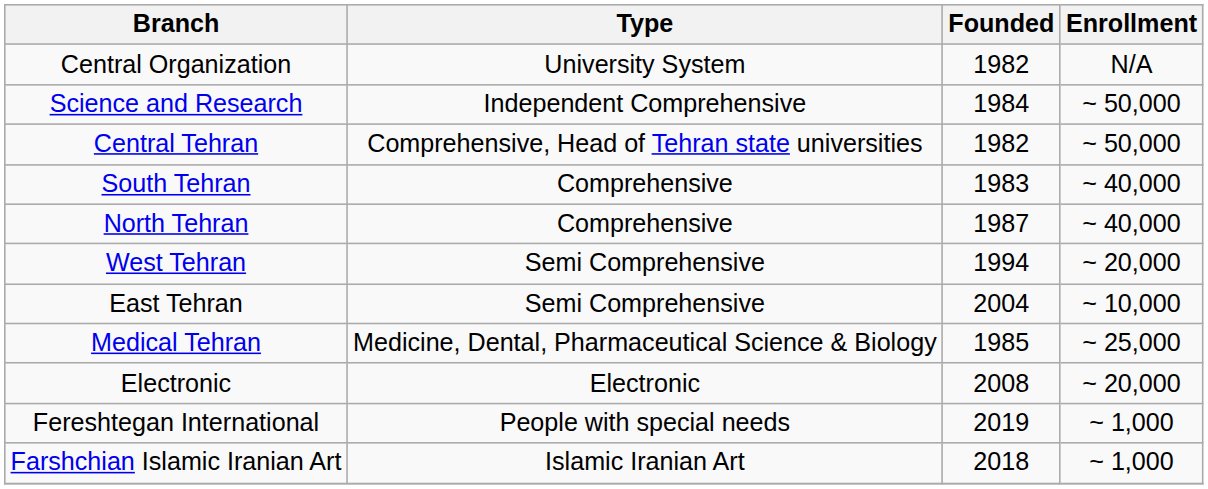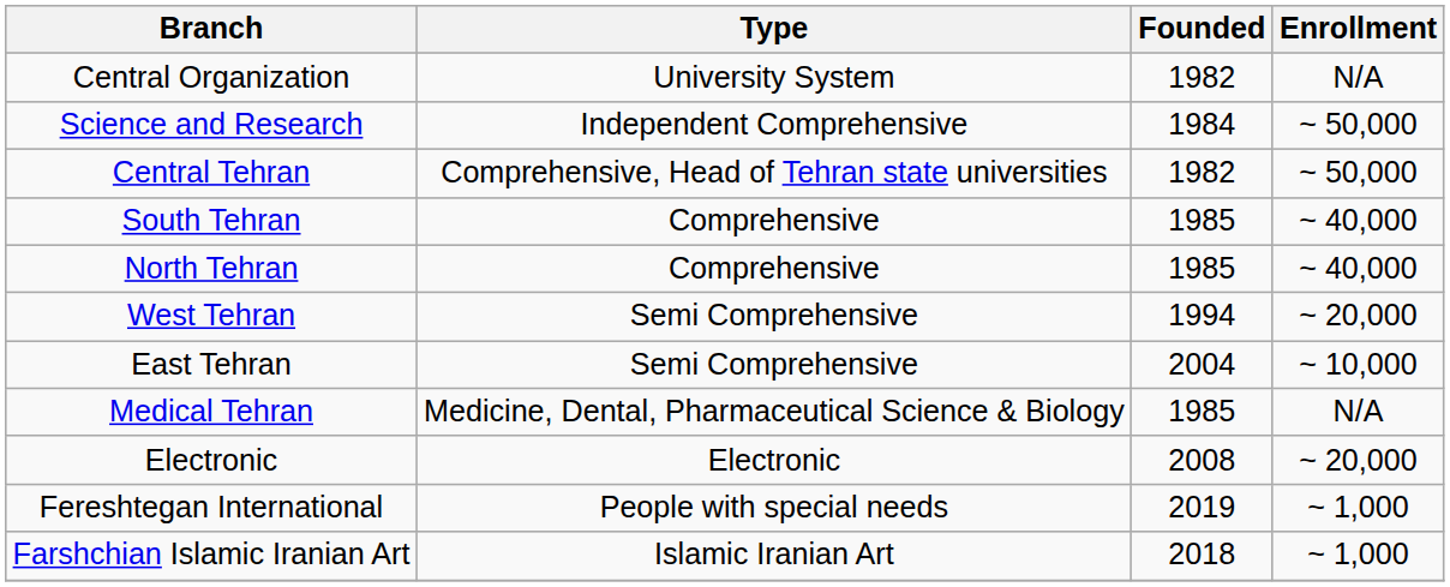 <table class="wikitable sortable" style="text-align:center;">
 <tr>
 <th>Branch</th>
 <th>Type</th>
 <th>Founded</th>
 <th>Enrollment</th>
 </tr>
 <tr>
 <td>Central Organization</td>
 <td>University System</td>
 <td>1982</td>
 <td>N/A</td>
 </tr>
 <tr>
 <td><a href='#'>Science and Research</a></td>
 <td>Independent Comprehensive</td>
 <td>1984</td>
 <td>~ 50,000</td>
 </tr>
 <tr>
 <td><a href='#'>Central Tehran</a></td>
 <td>Comprehensive, Head of <a href='#'>Tehran state</a> universities</td>
 <td>1982</td>
 <td>~ 50,000</td>
 </tr>
 <tr>
 <td><a href='#'>South Tehran</a></td>
 <td>Comprehensive</td>
-<td>1983</td>
+<td>1985</td>
 <td>~ 40,000</td>
 </tr>
 <tr>
 <td><a href='#'>North Tehran</a></td>
 <td>Comprehensive</td>
-<td>1987</td>
+<td>1985</td>
 <td>~ 40,000</td>
 </tr>
 <tr>
 <td><a href='#'>West Tehran</a></td>
 <td>Semi Comprehensive</td>
 <td>1994</td>
 <td>~ 20,000</td>
 </tr>
 <tr>
 <td Islamic Azad University East Tehran Branch>East Tehran</td>
 <td>Semi Comprehensive</td>
 <td>2004</td>
 <td>~ 10,000</td>
 </tr>
 <tr>
 <td><a href='#'>Medical Tehran</a></td>
 <td>Medicine, Dental, Pharmaceutical Science & Biology</td>
 <td>1985</td>
-<td>~ 25,000</td>
+<td>N/A</td>
 </tr>
 <tr>
 <td Islamic Azad University Electronic Branch>Electronic</td>
 <td>Electronic</td>
 <td>2008</td>
 <td>~ 20,000</td>
 </tr>
 <tr>
 <td Islamic Azad University Fereshtegan Internashional Branch>Fereshtegan International</td>
 <td>People with special needs</td>
 <td>2019</td>
 <td>~ 1,000</td>
 </tr>
 <tr>
 <td Islamic Azad University Farshchian Islamic Iranian Art Branch><a href='#'>Farshchian</a> Islamic Iranian Art</td>
 <td>Islamic Iranian Art</td>
 <td>2018</td>
 <td>~ 1,000</td>
 </tr>
 <tr>
 </tr>
 </table>
